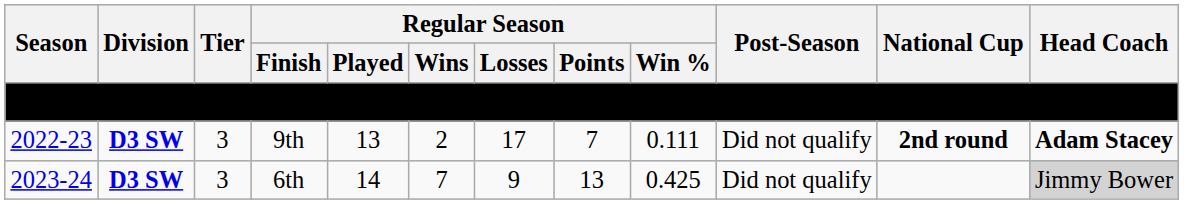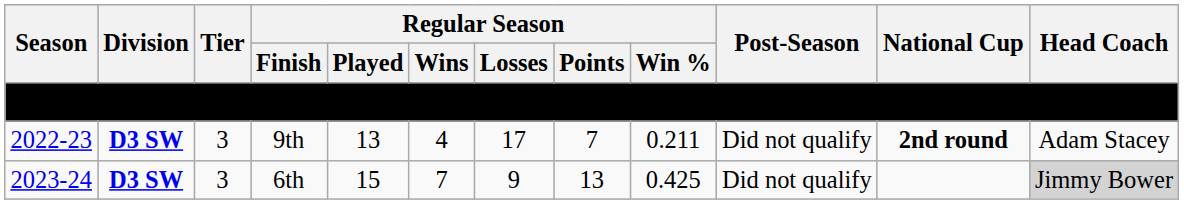 <table class="wikitable" style="font-size:100%;">
 <tr bgcolor="#efefef">
 <th rowspan="2">Season</th>
 <th rowspan="2">Division</th>
 <th rowspan="2">Tier</th>
 <th colspan="6">Regular Season</th>
 <th rowspan="2">Post-Season</th>
 <th rowspan="2">National Cup</th>
 <th rowspan="2">Head Coach</th>
 </tr>
 <tr>
 <th>Finish</th>
 <th>Played</th>
 <th>Wins</th>
 <th>Losses</th>
 <th>Points</th>
 <th>Win %</th>
 </tr>
 <tr>
 <td colspan="13" align=center bgcolor="black"><span><strong>Gloucester City Kings</strong></span></td>
 </tr>
 <tr>
 <td style="text-align:center;"><a href='#'>2022-23</a></td>
 <td style="text-align:center;"><strong><a href='#'>D3 SW</a></strong></td>
 <td style="text-align:center;">3</td>
 <td style="text-align:center;">9th</td>
 <td style="text-align:center;">13</td>
-<td style="text-align:center;">2</td>
+<td style="text-align:center;">4</td>
 <td style="text-align:center;">17</td>
 <td style="text-align:center;">7</td>
-<td style="text-align:center;">0.111</td>
+<td style="text-align:center;">0.211</td>
 <td style="text-align:center;">Did not qualify</td>
 <td style="text-align:center;"><strong>2nd round</strong></td>
-<td style="text-align:center;"><strong>Adam Stacey</strong></td>
+<td style="text-align:center;">Adam Stacey</td>
 </tr>
 <tr>
 <td style="text-align:center;"><a href='#'>2023-24</a></td>
 <td style="text-align:center;"><strong><a href='#'>D3 SW</a></strong></td>
 <td style="text-align:center;">3</td>
 <td style="text-align:center;">6th</td>
-<td style="text-align:center;">14</td>
+<td style="text-align:center;">15</td>
 <td style="text-align:center;">7</td>
 <td style="text-align:center;">9</td>
 <td style="text-align:center;">13</td>
 <td style="text-align:center;">0.425</td>
 <td style="text-align:center;">Did not qualify</td>
 <td style="text-align:center;"></td>
 <td style="background: lightgrey; text-align:center;">Jimmy Bower</td>
 </tr>
 </table>
